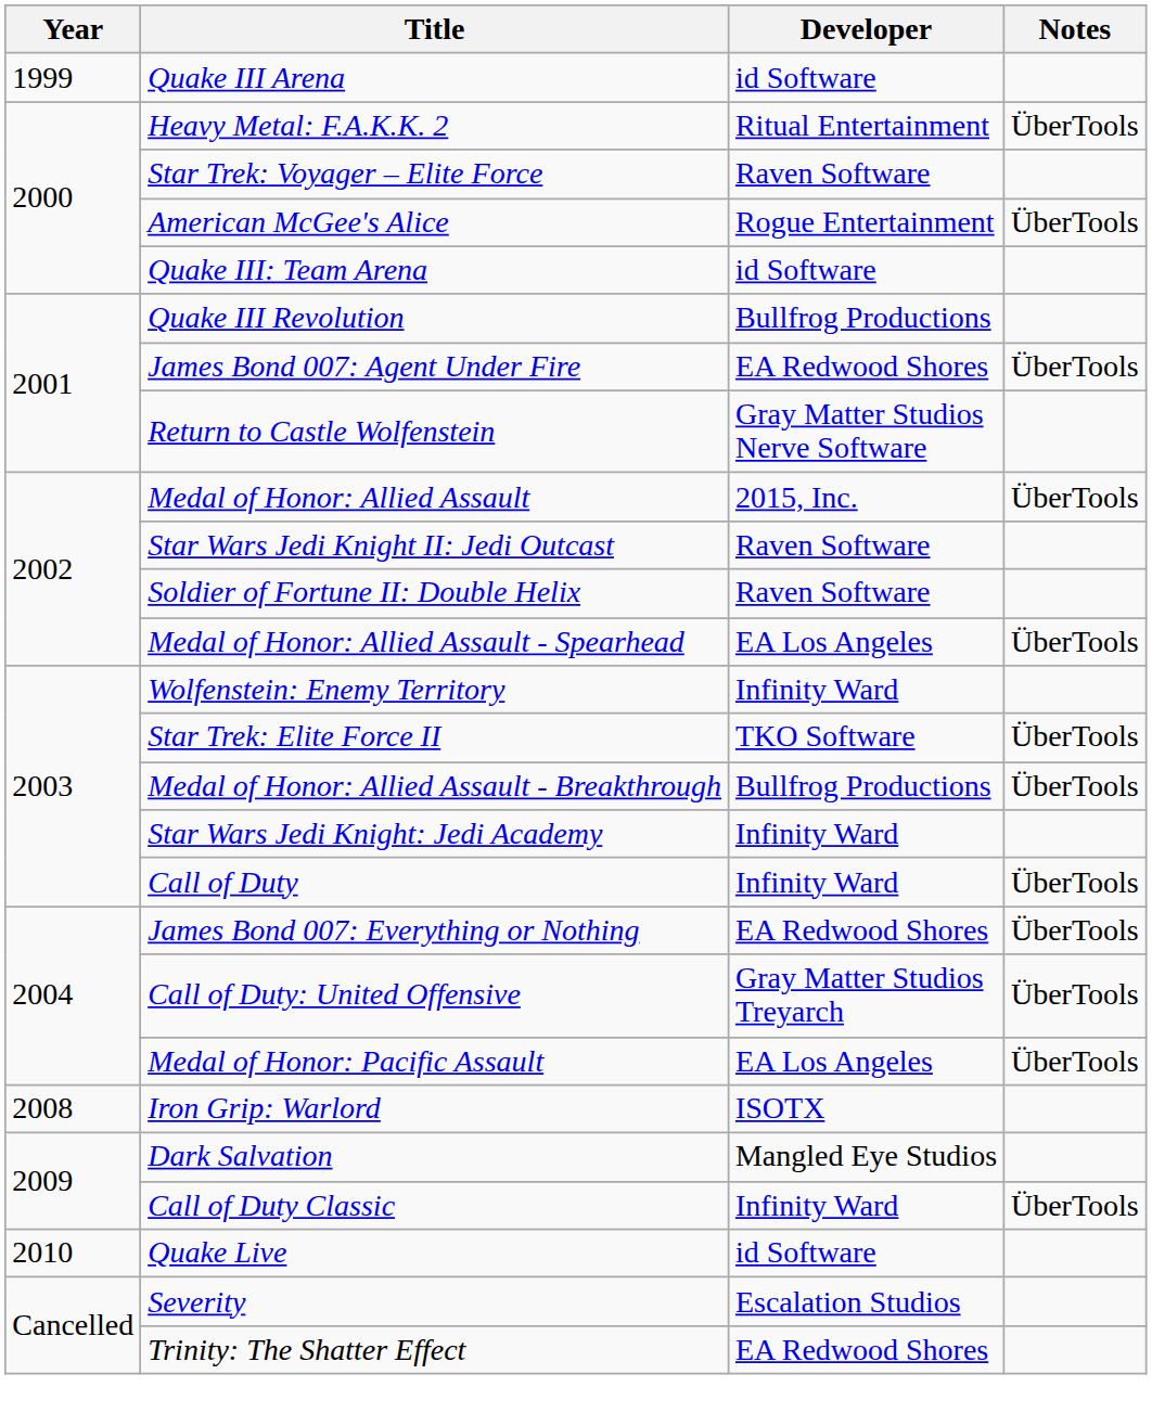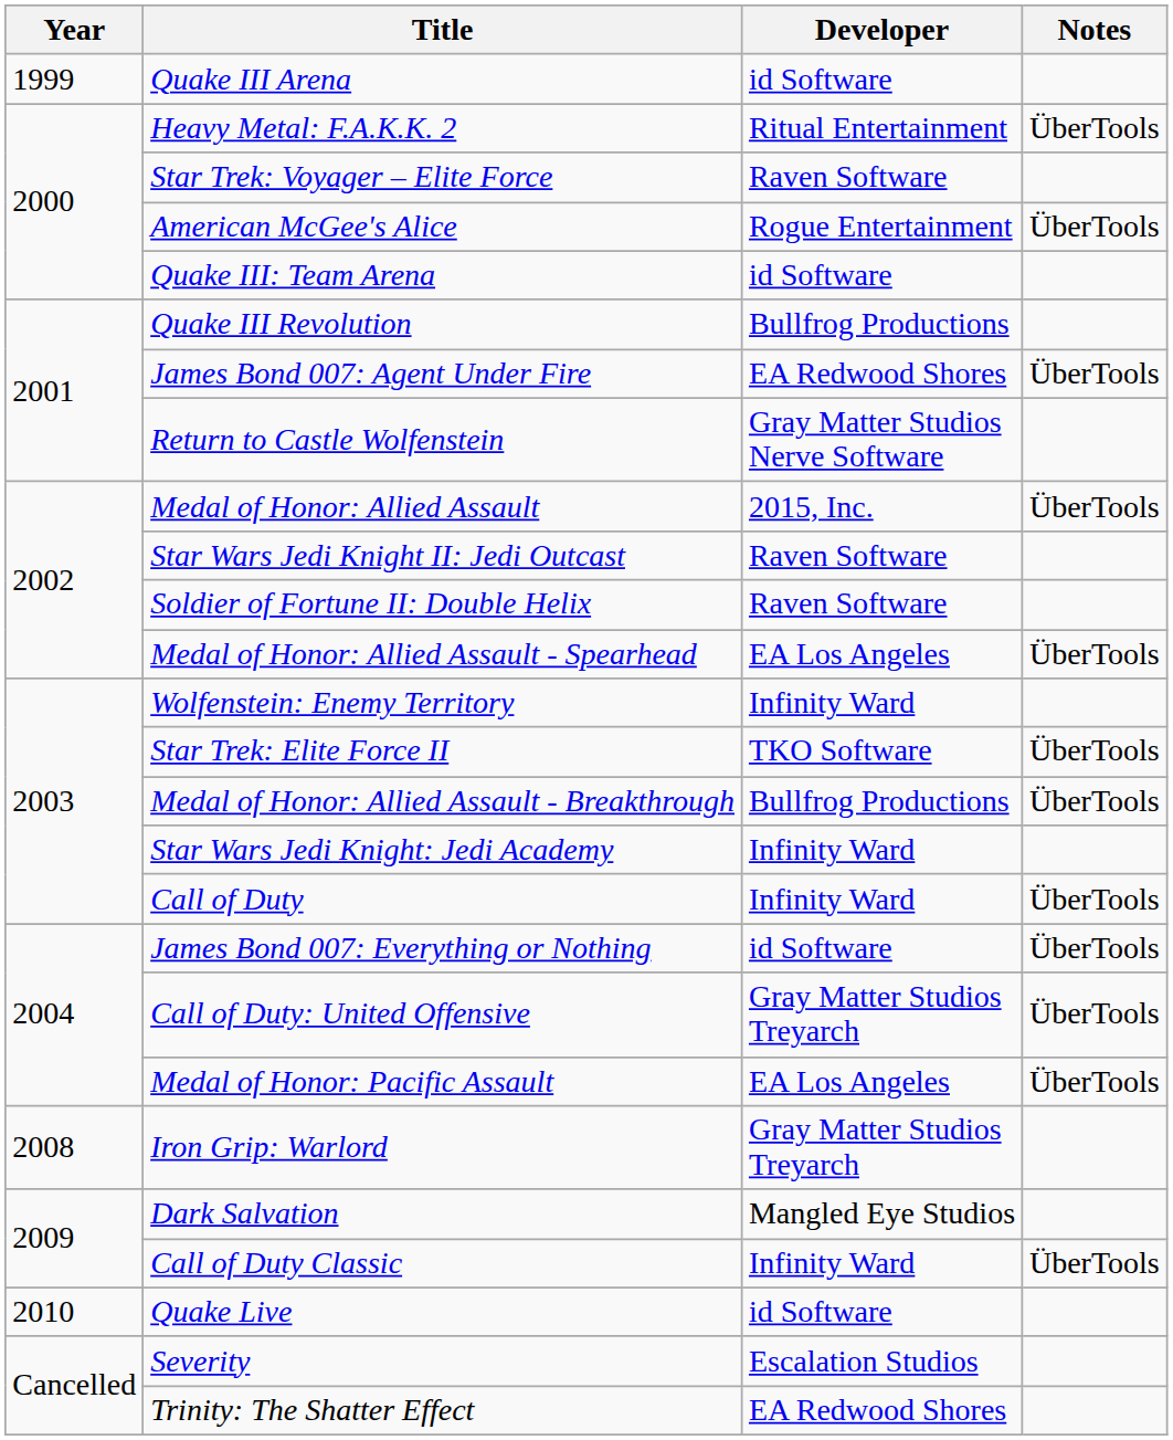 <table class="wikitable sortable">
 <tr>
 <th>Year</th>
 <th>Title</th>
 <th>Developer</th>
 <th>Notes</th>
 </tr>
 <tr>
 <td>1999</td>
 <td><em><a href='#'>Quake III Arena</a></em></td>
 <td><a href='#'>id Software</a></td>
 <td></td>
 </tr>
 <tr>
 <td rowspan="4">2000</td>
 <td><em><a href='#'>Heavy Metal: F.A.K.K. 2</a></em></td>
 <td><a href='#'>Ritual Entertainment</a></td>
 <td>ÜberTools</td>
 </tr>
 <tr>
 <td><em><a href='#'>Star Trek: Voyager – Elite Force</a></em></td>
 <td><a href='#'>Raven Software</a></td>
 <td></td>
 </tr>
 <tr>
 <td><em><a href='#'>American McGee's Alice</a></em></td>
 <td><a href='#'>Rogue Entertainment</a></td>
 <td>ÜberTools</td>
 </tr>
 <tr>
 <td><em><a href='#'>Quake III: Team Arena</a></em></td>
 <td><a href='#'>id Software</a></td>
 <td></td>
 </tr>
 <tr>
 <td rowspan="3">2001</td>
 <td><em><a href='#'>Quake III Revolution</a></em></td>
 <td><a href='#'>Bullfrog Productions</a></td>
 <td></td>
 </tr>
 <tr>
 <td><em><a href='#'>James Bond 007: Agent Under Fire</a></em></td>
 <td><a href='#'>EA Redwood Shores</a></td>
 <td>ÜberTools</td>
 </tr>
 <tr>
 <td><em><a href='#'>Return to Castle Wolfenstein</a></em></td>
 <td><a href='#'>Gray Matter Studios</a>  <br><a href='#'>Nerve Software</a> </td>
 <td></td>
 </tr>
 <tr>
 <td rowspan="4">2002</td>
 <td><em><a href='#'>Medal of Honor: Allied Assault</a></em></td>
 <td><a href='#'>2015, Inc.</a></td>
 <td>ÜberTools</td>
 </tr>
 <tr>
 <td><em><a href='#'>Star Wars Jedi Knight II: Jedi Outcast</a></em></td>
 <td><a href='#'>Raven Software</a></td>
 <td></td>
 </tr>
 <tr>
 <td><em><a href='#'>Soldier of Fortune II: Double Helix</a></em></td>
 <td><a href='#'>Raven Software</a></td>
 <td></td>
 </tr>
 <tr>
 <td><em><a href='#'>Medal of Honor: Allied Assault - Spearhead</a></em></td>
 <td><a href='#'>EA Los Angeles</a></td>
 <td>ÜberTools</td>
 </tr>
 <tr>
 <td rowspan="5">2003</td>
 <td><em><a href='#'>Wolfenstein: Enemy Territory</a></em></td>
 <td><a href='#'>Infinity Ward</a></td>
 <td></td>
 </tr>
 <tr>
 <td><em><a href='#'>Star Trek: Elite Force II</a></em></td>
 <td><a href='#'>TKO Software</a></td>
 <td>ÜberTools</td>
 </tr>
 <tr>
 <td><em><a href='#'>Medal of Honor: Allied Assault - Breakthrough</a></em></td>
 <td><a href='#'>Bullfrog Productions</a></td>
 <td>ÜberTools</td>
 </tr>
 <tr>
 <td><em><a href='#'>Star Wars Jedi Knight: Jedi Academy</a></em></td>
 <td><a href='#'>Infinity Ward</a></td>
 <td></td>
 </tr>
 <tr>
 <td><em><a href='#'>Call of Duty</a></em></td>
 <td><a href='#'>Infinity Ward</a></td>
 <td>ÜberTools</td>
 </tr>
 <tr>
 <td rowspan="3">2004</td>
 <td><em><a href='#'>James Bond 007: Everything or Nothing</a></em></td>
-<td><a href='#'>EA Redwood Shores</a></td>
+<td><a href='#'>id Software</a></td>
 <td>ÜberTools</td>
 </tr>
 <tr>
 <td><em><a href='#'>Call of Duty: United Offensive</a></em></td>
 <td><a href='#'>Gray Matter Studios</a><br><a href='#'>Treyarch</a></td>
 <td>ÜberTools</td>
 </tr>
 <tr>
 <td><em><a href='#'>Medal of Honor: Pacific Assault</a></em></td>
 <td><a href='#'>EA Los Angeles</a></td>
 <td>ÜberTools</td>
 </tr>
 <tr>
 <td>2008</td>
 <td><em><a href='#'>Iron Grip: Warlord</a></em></td>
-<td><a href='#'>ISOTX</a></td>
+<td><a href='#'>Gray Matter Studios</a><br><a href='#'>Treyarch</a></td>
 <td></td>
 </tr>
 <tr>
 <td rowspan=2>2009</td>
 <td><em><a href='#'>Dark Salvation</a></em></td>
 <td>Mangled Eye Studios</td>
 <td></td>
 </tr>
 <tr>
 <td><em><a href='#'>Call of Duty Classic</a></em></td>
 <td><a href='#'>Infinity Ward</a></td>
 <td>ÜberTools</td>
 </tr>
 <tr>
 <td>2010</td>
 <td><em><a href='#'>Quake Live</a></em></td>
 <td><a href='#'>id Software</a></td>
 <td></td>
 </tr>
 <tr>
 <td rowspan="2">Cancelled</td>
 <td><em><a href='#'>Severity</a></em></td>
 <td><a href='#'>Escalation Studios</a></td>
 <td></td>
 </tr>
 <tr>
 <td><em>Trinity: The Shatter Effect</em></td>
 <td><a href='#'>EA Redwood Shores</a></td>
 <td></td>
 </tr>
 </table>
